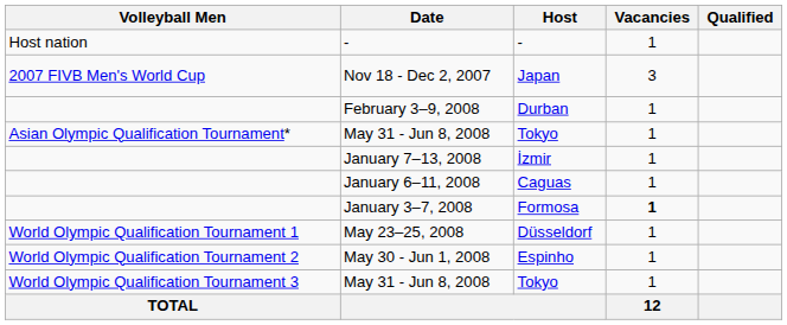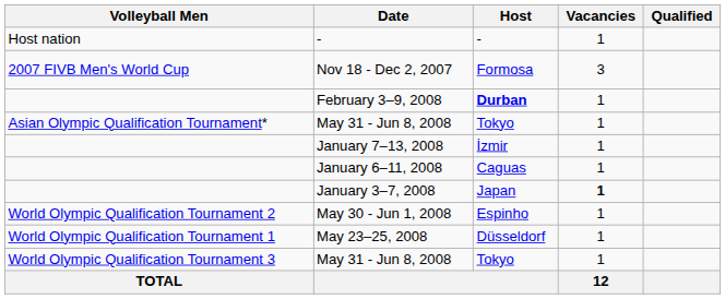 <table class="wikitable" width=800>
 <tr>
 <th>Volleyball Men</th>
 <th>Date</th>
 <th>Host</th>
 <th>Vacancies</th>
 <th>Qualified</th>
 </tr>
 <tr>
 <td>Host nation</td>
 <td>-</td>
 <td>-</td>
 <td align="center">1</td>
 <td></td>
 </tr>
 <tr>
 <td><a href='#'>2007 FIVB Men's World Cup</a></td>
 <td>Nov 18 - Dec 2, 2007</td>
-<td> <a href='#'>Japan</a></td>
+<td> <a href='#'>Formosa</a></td>
 <td align="center">3</td>
 <td><br><br> </td>
 </tr>
 <tr>
 <td></td>
 <td>February 3–9, 2008</td>
-<td> <a href='#'>Durban</a></td>
+<td><strong> <a href='#'>Durban</a></strong></td>
 <td align="center">1</td>
 <td></td>
 </tr>
 <tr>
 <td><a href='#'>Asian Olympic Qualification Tournament</a>*</td>
 <td>May 31 - Jun 8, 2008</td>
 <td> <a href='#'>Tokyo</a></td>
 <td align="center">1</td>
 <td></td>
 </tr>
 <tr>
 <td></td>
 <td>January 7–13, 2008</td>
 <td> <a href='#'>İzmir</a></td>
 <td align="center">1</td>
 <td></td>
 </tr>
 <tr>
 <td></td>
 <td>January 6–11, 2008</td>
 <td> <a href='#'>Caguas</a></td>
 <td align="center">1</td>
 <td></td>
 </tr>
 <tr>
 <td></td>
 <td>January 3–7, 2008</td>
-<td> <a href='#'>Formosa</a></td>
+<td> <a href='#'>Japan</a></td>
 <td align="center"><strong>1</strong></td>
+<td></td>
+</tr>
+<tr>
+<td><a href='#'>World Olympic Qualification Tournament 2</a></td>
+<td>May 30 - Jun 1, 2008</td>
+<td> <a href='#'>Espinho</a></td>
+<td align="center">1</td>
 <td></td>
 </tr>
 <tr>
 <td><a href='#'>World Olympic Qualification Tournament 1</a></td>
 <td>May 23–25, 2008</td>
 <td> <a href='#'>Düsseldorf</a></td>
-<td align="center">1</td>
-<td></td>
-</tr>
-<tr>
-<td><a href='#'>World Olympic Qualification Tournament 2</a></td>
-<td>May 30 - Jun 1, 2008</td>
-<td> <a href='#'>Espinho</a></td>
 <td align="center">1</td>
 <td></td>
 </tr>
 <tr>
 <td><a href='#'>World Olympic Qualification Tournament 3</a></td>
 <td>May 31 - Jun 8, 2008</td>
 <td> <a href='#'>Tokyo</a></td>
 <td align="center">1</td>
 <td></td>
 </tr>
 <tr>
 <th>TOTAL</th>
 <th colspan="2"></th>
 <th><strong>12</strong></th>
 <th></th>
 </tr>
 </table>
